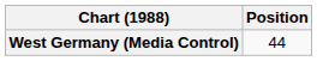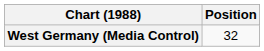 <table class="wikitable plainrowheaders" style="text-align:center">
 <tr>
 <th>Chart (1988)</th>
 <th>Position</th>
 </tr>
 <tr>
 <th scope="row">West Germany (Media Control)</th>
-<td>44</td>
+<td>32</td>
 </tr>
 </table>
